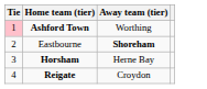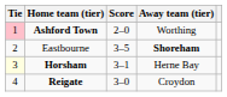 <table class="wikitable" style="text-align:center; font-size:85%">
 <tr>
 <th>Tie</th>
 <th>Home team (tier)</th>
+<th>Score</th>
 <th>Away team (tier)</th>
 <th></th>
 </tr>
 <tr>
 <td align="center" style="background: pink;">1</td>
 <td><strong>Ashford Town</strong></td>
+<td align="center">2–0</td>
 <td>Worthing</td>
 <td></td>
 </tr>
 <tr>
 <td align="center">2</td>
 <td>Eastbourne</td>
+<td align="center">3–5</td>
 <td><strong>Shoreham</strong></td>
 <td></td>
 </tr>
 <tr>
-<td align="center">3</td>
+<td align="center" style="background: lightyellow;">3</td>
 <td><strong>Horsham</strong></td>
+<td align="center">3–1</td>
 <td>Herne Bay</td>
 <td></td>
 </tr>
 <tr>
 <td align="center">4</td>
 <td><strong>Reigate</strong></td>
+<td align="center">3–0</td>
 <td>Croydon</td>
 <td></td>
 </tr>
 </table>
